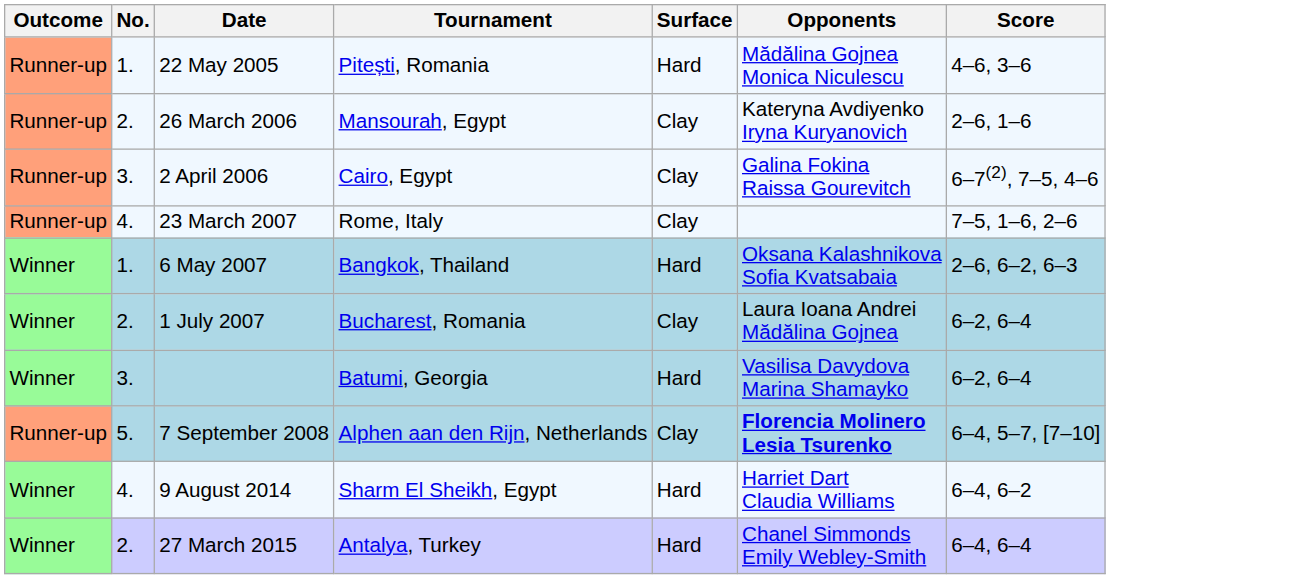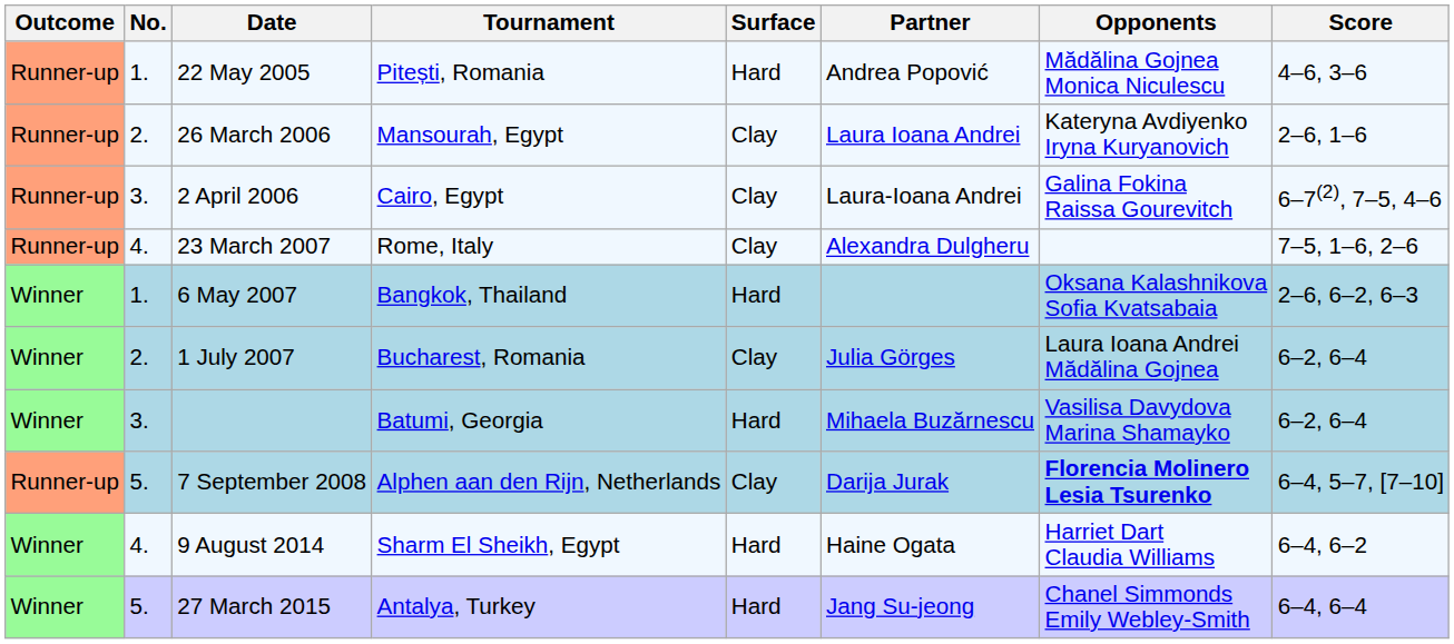 <table class="sortable wikitable">
 <tr>
 <th>Outcome</th>
 <th>No.</th>
 <th>Date</th>
 <th>Tournament</th>
 <th>Surface</th>
+<th>Partner</th>
 <th>Opponents</th>
 <th class="unsortable">Score</th>
 </tr>
 <tr style="background:#f0f8ff;">
 <td style="background:#ffa07a;">Runner-up</td>
 <td>1.</td>
 <td>22 May 2005</td>
 <td><a href='#'>Pitești</a>, Romania</td>
 <td>Hard</td>
+<td> Andrea Popović</td>
 <td> <a href='#'>Mădălina Gojnea</a> <br>  <a href='#'>Monica Niculescu</a></td>
 <td>4–6, 3–6</td>
 </tr>
 <tr style="background:#f0f8ff;">
 <td style="background:#ffa07a;">Runner-up</td>
 <td>2.</td>
 <td>26 March 2006</td>
 <td><a href='#'>Mansourah</a>, Egypt</td>
 <td>Clay</td>
+<td> <a href='#'>Laura Ioana Andrei</a></td>
 <td> Kateryna Avdiyenko <br>  <a href='#'>Iryna Kuryanovich</a></td>
 <td>2–6, 1–6</td>
 </tr>
 <tr style="background:#f0f8ff;">
 <td style="background:#ffa07a;">Runner-up</td>
 <td>3.</td>
 <td>2 April 2006</td>
 <td><a href='#'>Cairo</a>, Egypt</td>
 <td>Clay</td>
+<td> Laura-Ioana Andrei</td>
 <td> <a href='#'>Galina Fokina</a> <br>  <a href='#'>Raissa Gourevitch</a></td>
 <td>6–7<sup>(2)</sup>, 7–5, 4–6</td>
 </tr>
 <tr style="background:#f0f8ff;">
 <td style="background:#ffa07a;">Runner-up</td>
 <td>4.</td>
 <td>23 March 2007</td>
 <td>Rome, Italy</td>
 <td>Clay</td>
+<td> <a href='#'>Alexandra Dulgheru</a></td>
 <td></td>
 <td>7–5, 1–6, 2–6</td>
 </tr>
 <tr style="background:lightblue;">
 <td style="background:#98fb98;">Winner</td>
 <td>1.</td>
 <td>6 May 2007</td>
 <td><a href='#'>Bangkok</a>, Thailand</td>
 <td>Hard</td>
+<td></td>
 <td> <a href='#'>Oksana Kalashnikova</a> <br>  <a href='#'>Sofia Kvatsabaia</a></td>
 <td>2–6, 6–2, 6–3</td>
 </tr>
 <tr style="background:lightblue;">
 <td style="background:#98fb98;">Winner</td>
 <td>2.</td>
 <td>1 July 2007</td>
 <td><a href='#'>Bucharest</a>, Romania</td>
 <td>Clay</td>
+<td> <a href='#'>Julia Görges</a></td>
 <td> Laura Ioana Andrei <br>  <a href='#'>Mădălina Gojnea</a></td>
 <td>6–2, 6–4</td>
 </tr>
 <tr style="background:lightblue;">
 <td style="background:#98fb98;">Winner</td>
 <td>3.</td>
 <td></td>
 <td><a href='#'>Batumi</a>, Georgia</td>
 <td>Hard</td>
+<td> <a href='#'>Mihaela Buzărnescu</a></td>
 <td> <a href='#'>Vasilisa Davydova</a> <br>  <a href='#'>Marina Shamayko</a></td>
 <td>6–2, 6–4</td>
 </tr>
 <tr style="background:lightblue;">
 <td style="background:#ffa07a;">Runner-up</td>
 <td>5.</td>
 <td>7 September 2008</td>
 <td><a href='#'>Alphen aan den Rijn</a>, Netherlands</td>
 <td>Clay</td>
+<td> <a href='#'>Darija Jurak</a></td>
 <td><strong> <a href='#'>Florencia Molinero</a> <br>  <a href='#'>Lesia Tsurenko</a></strong></td>
 <td>6–4, 5–7, [7–10]</td>
 </tr>
 <tr style="background:#f0f8ff;">
 <td style="background:#98fb98;">Winner</td>
 <td>4.</td>
 <td>9 August 2014</td>
 <td><a href='#'>Sharm El Sheikh</a>, Egypt</td>
 <td>Hard</td>
+<td> Haine Ogata</td>
 <td> <a href='#'>Harriet Dart</a> <br>  <a href='#'>Claudia Williams</a></td>
 <td>6–4, 6–2</td>
 </tr>
 <tr style="background:#ccccff;">
 <td style="background:#98fb98;">Winner</td>
-<td>2.</td>
+<td>5.</td>
 <td>27 March 2015</td>
 <td><a href='#'>Antalya</a>, Turkey</td>
 <td>Hard</td>
+<td> <a href='#'>Jang Su-jeong</a></td>
 <td> <a href='#'>Chanel Simmonds</a> <br>  <a href='#'>Emily Webley-Smith</a></td>
 <td>6–4, 6–4</td>
 </tr>
 </table>
